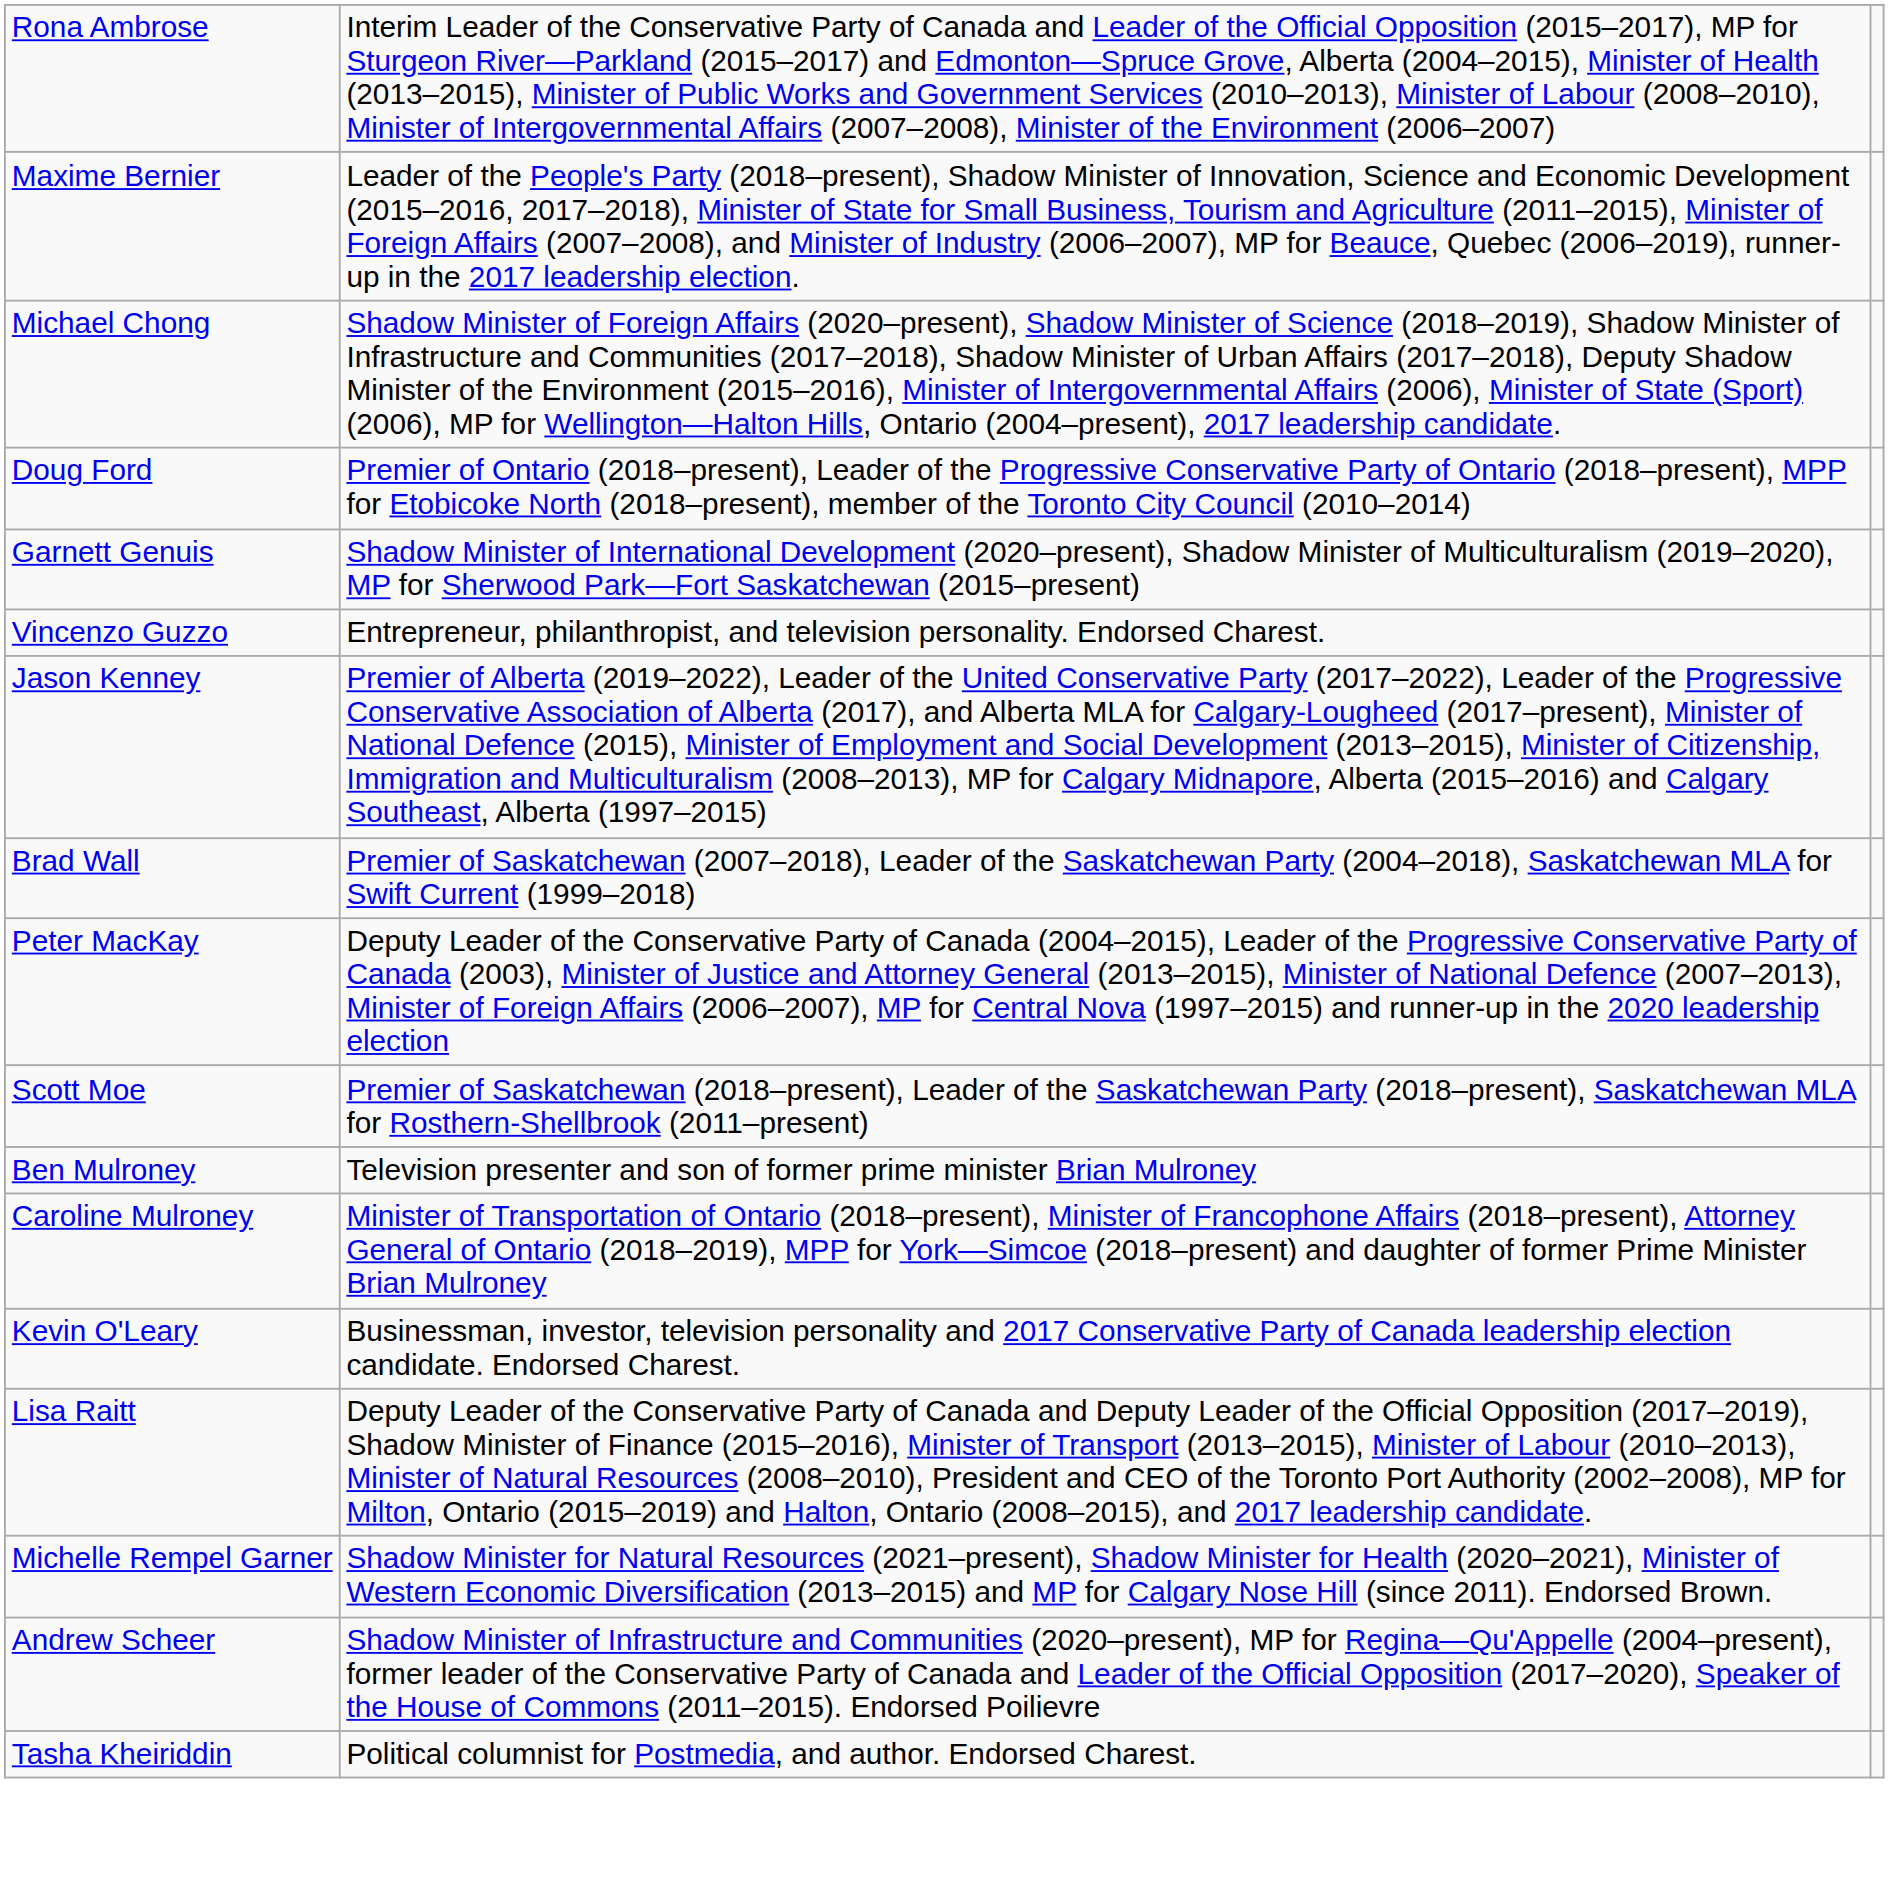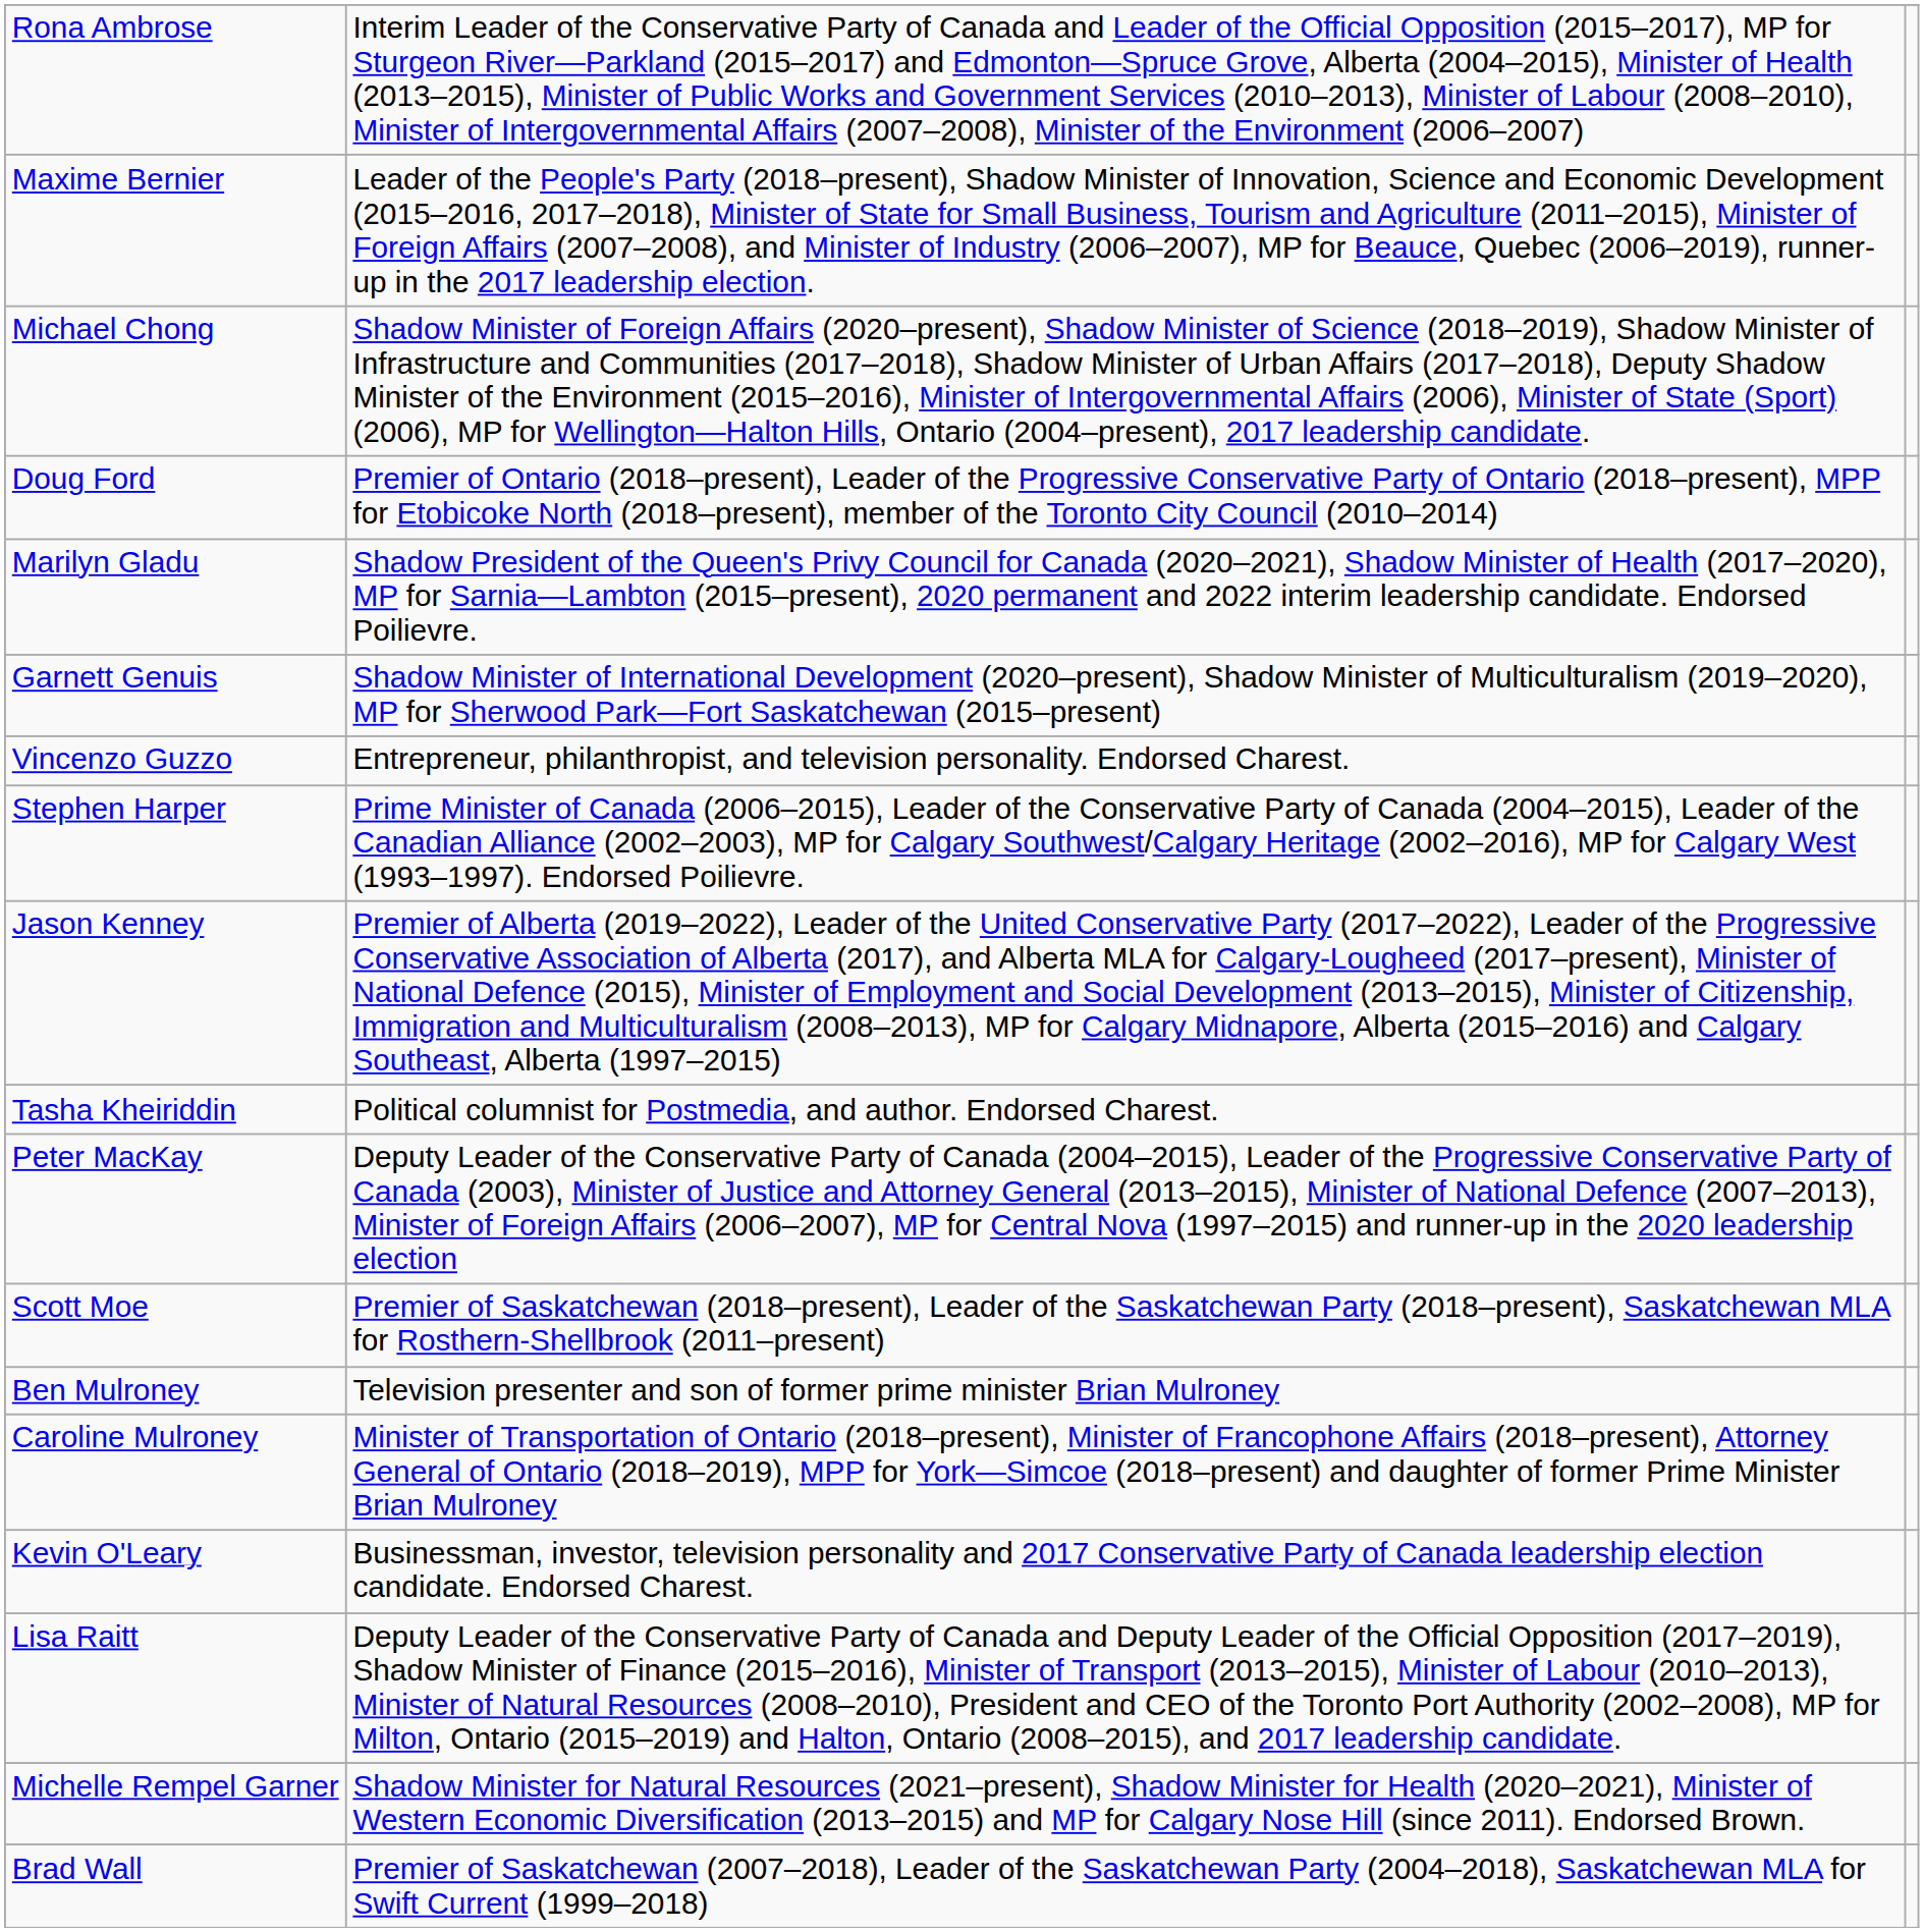 <table class="wikitable" style="width:80%">
 <tr style="vertical-align: top;">
 <td nowrap><a href='#'>Rona Ambrose</a></td>
 <td>Interim Leader of the Conservative Party of Canada and <a href='#'>Leader of the Official Opposition</a> (2015–2017), MP for <a href='#'>Sturgeon River—Parkland</a> (2015–2017) and <a href='#'>Edmonton—Spruce Grove</a>, Alberta (2004–2015), <a href='#'>Minister of Health</a> (2013–2015), <a href='#'>Minister of Public Works and Government Services</a> (2010–2013), <a href='#'>Minister of Labour</a> (2008–2010), <a href='#'>Minister of Intergovernmental Affairs</a> (2007–2008), <a href='#'>Minister of the Environment</a> (2006–2007)</td>
 <td></td>
 </tr>
 <tr style="vertical-align: top;">
 <td nowrap><a href='#'>Maxime Bernier</a></td>
 <td>Leader of the <a href='#'>People's Party</a> (2018–present), Shadow Minister of Innovation, Science and Economic Development (2015–2016, 2017–2018), <a href='#'>Minister of State for Small Business, Tourism and Agriculture</a> (2011–2015), <a href='#'>Minister of Foreign Affairs</a> (2007–2008), and <a href='#'>Minister of Industry</a> (2006–2007), MP for <a href='#'>Beauce</a>, Quebec (2006–2019), runner-up in the <a href='#'>2017 leadership election</a>.</td>
 <td></td>
 </tr>
 <tr style="vertical-align: top;">
 <td nowrap><a href='#'>Michael Chong</a></td>
 <td><a href='#'>Shadow Minister of Foreign Affairs</a> (2020–present), <a href='#'>Shadow Minister of Science</a> (2018–2019), Shadow Minister of Infrastructure and Communities (2017–2018), Shadow Minister of Urban Affairs (2017–2018), Deputy Shadow Minister of the Environment (2015–2016), <a href='#'>Minister of Intergovernmental Affairs</a> (2006), <a href='#'>Minister of State (Sport)</a> (2006), MP for <a href='#'>Wellington—Halton Hills</a>, Ontario (2004–present), <a href='#'>2017 leadership candidate</a>.</td>
 <td></td>
 </tr>
 <tr style="vertical-align: top;">
 <td nowrap><a href='#'>Doug Ford</a></td>
 <td><a href='#'>Premier of Ontario</a> (2018–present), Leader of the <a href='#'>Progressive Conservative Party of Ontario</a> (2018–present), <a href='#'>MPP</a> for <a href='#'>Etobicoke North</a> (2018–present), member of the <a href='#'>Toronto City Council</a> (2010–2014)</td>
 <td></td>
 </tr>
 <tr style="vertical-align: top;">
+<td nowrap><a href='#'>Marilyn Gladu</a></td>
+<td><a href='#'>Shadow President of the Queen's Privy Council for Canada</a> (2020–2021), <a href='#'>Shadow Minister of Health</a> (2017–2020), <a href='#'>MP</a> for <a href='#'>Sarnia—Lambton</a> (2015–present), <a href='#'>2020 permanent</a> and 2022 interim leadership candidate. Endorsed Poilievre.</td>
+<td></td>
+</tr>
+<tr style="vertical-align: top;">
 <td nowrap><a href='#'>Garnett Genuis</a></td>
 <td><a href='#'>Shadow Minister of International Development</a> (2020–present), Shadow Minister of Multiculturalism (2019–2020), <a href='#'>MP</a> for <a href='#'>Sherwood Park—Fort Saskatchewan</a> (2015–present)</td>
 <td></td>
 </tr>
 <tr>
 <td><a href='#'>Vincenzo Guzzo</a></td>
 <td>Entrepreneur, philanthropist, and television personality. Endorsed Charest.</td>
 <td></td>
 </tr>
 <tr style="vertical-align: top;">
+<td nowrap><a href='#'>Stephen Harper</a></td>
+<td><a href='#'>Prime Minister of Canada</a> (2006–2015), Leader of the Conservative Party of Canada (2004–2015), Leader of the <a href='#'>Canadian Alliance</a> (2002–2003), MP for <a href='#'>Calgary Southwest</a>/<a href='#'>Calgary Heritage</a> (2002–2016), MP for <a href='#'>Calgary West</a> (1993–1997). Endorsed Poilievre.</td>
+<td></td>
+</tr>
+<tr style="vertical-align: top;">
 <td nowrap><a href='#'>Jason Kenney</a></td>
 <td><a href='#'>Premier of Alberta</a> (2019–2022), Leader of the <a href='#'>United Conservative Party</a> (2017–2022), Leader of the <a href='#'>Progressive Conservative Association of Alberta</a> (2017), and Alberta MLA for <a href='#'>Calgary-Lougheed</a> (2017–present), <a href='#'>Minister of National Defence</a> (2015), <a href='#'>Minister of Employment and Social Development</a> (2013–2015), <a href='#'>Minister of Citizenship, Immigration and Multiculturalism</a> (2008–2013), MP for <a href='#'>Calgary Midnapore</a>, Alberta (2015–2016) and <a href='#'>Calgary Southeast</a>, Alberta (1997–2015)</td>
 <td></td>
 </tr>
-<tr style="vertical-align: top;">
-<td nowrap><a href='#'>Brad Wall</a></td>
-<td><a href='#'>Premier of Saskatchewan</a> (2007–2018), Leader of the <a href='#'>Saskatchewan Party</a> (2004–2018), <a href='#'>Saskatchewan MLA</a> for <a href='#'>Swift Current</a> (1999–2018)</td>
+<tr>
+<td nowrap><a href='#'>Tasha Kheiriddin</a></td>
+<td>Political columnist for <a href='#'>Postmedia</a>, and author. Endorsed Charest.</td>
 <td></td>
 </tr>
 <tr style="vertical-align: top;">
 <td nowrap><a href='#'>Peter MacKay</a></td>
 <td>Deputy Leader of the Conservative Party of Canada (2004–2015), Leader of the <a href='#'>Progressive Conservative Party of Canada</a> (2003), <a href='#'>Minister of Justice and Attorney General</a> (2013–2015), <a href='#'>Minister of National Defence</a> (2007–2013), <a href='#'>Minister of Foreign Affairs</a> (2006–2007), <a href='#'>MP</a> for <a href='#'>Central Nova</a> (1997–2015) and runner-up in the <a href='#'>2020 leadership election</a></td>
 <td></td>
 </tr>
 <tr style="vertical-align: top;">
 <td nowrap><a href='#'>Scott Moe</a></td>
 <td><a href='#'>Premier of Saskatchewan</a> (2018–present), Leader of the <a href='#'>Saskatchewan Party</a> (2018–present), <a href='#'>Saskatchewan MLA</a> for <a href='#'>Rosthern-Shellbrook</a> (2011–present)</td>
 <td></td>
 </tr>
 <tr style="vertical-align: top;">
 <td nowrap><a href='#'>Ben Mulroney</a></td>
 <td>Television presenter and son of former prime minister <a href='#'>Brian Mulroney</a></td>
 <td></td>
 </tr>
 <tr style="vertical-align: top;">
 <td nowrap><a href='#'>Caroline Mulroney</a></td>
 <td><a href='#'>Minister of Transportation of Ontario</a> (2018–present), <a href='#'>Minister of Francophone Affairs</a> (2018–present), <a href='#'>Attorney General of Ontario</a> (2018–2019), <a href='#'>MPP</a> for <a href='#'>York—Simcoe</a> (2018–present) and daughter of former Prime Minister <a href='#'>Brian Mulroney</a></td>
 <td></td>
 </tr>
 <tr style="vertical-align: top;">
 <td nowrap><a href='#'>Kevin O'Leary</a></td>
 <td>Businessman, investor, television personality and <a href='#'>2017 Conservative Party of Canada leadership election</a> candidate. Endorsed Charest.</td>
 <td></td>
 </tr>
 <tr style="vertical-align: top;">
 <td nowrap><a href='#'>Lisa Raitt</a></td>
 <td>Deputy Leader of the Conservative Party of Canada and Deputy Leader of the Official Opposition (2017–2019), Shadow Minister of Finance (2015–2016), <a href='#'>Minister of Transport</a> (2013–2015), <a href='#'>Minister of Labour</a> (2010–2013), <a href='#'>Minister of Natural Resources</a> (2008–2010), President and CEO of the Toronto Port Authority (2002–2008), MP for <a href='#'>Milton</a>, Ontario (2015–2019) and <a href='#'>Halton</a>, Ontario (2008–2015), and <a href='#'>2017 leadership candidate</a>.</td>
 <td></td>
 </tr>
 <tr style="vertical-align: top;">
 <td nowrap><a href='#'>Michelle Rempel Garner</a></td>
 <td><a href='#'>Shadow Minister for Natural Resources</a> (2021–present), <a href='#'>Shadow Minister for Health</a> (2020–2021), <a href='#'>Minister of Western Economic Diversification</a> (2013–2015) and <a href='#'>MP</a> for <a href='#'>Calgary Nose Hill</a> (since 2011). Endorsed Brown.</td>
 <td></td>
 </tr>
 <tr style="vertical-align: top;">
-<td nowrap><a href='#'>Andrew Scheer</a></td>
-<td><a href='#'>Shadow Minister of Infrastructure and Communities</a> (2020–present), MP for <a href='#'>Regina—Qu'Appelle</a> (2004–present), former leader of the Conservative Party of Canada and <a href='#'>Leader of the Official Opposition</a> (2017–2020), <a href='#'>Speaker of the House of Commons</a> (2011–2015). Endorsed Poilievre</td>
-<td></td>
-</tr>
-<tr>
-<td nowrap><a href='#'>Tasha Kheiriddin</a></td>
-<td>Political columnist for <a href='#'>Postmedia</a>, and author. Endorsed Charest.</td>
+<td nowrap><a href='#'>Brad Wall</a></td>
+<td><a href='#'>Premier of Saskatchewan</a> (2007–2018), Leader of the <a href='#'>Saskatchewan Party</a> (2004–2018), <a href='#'>Saskatchewan MLA</a> for <a href='#'>Swift Current</a> (1999–2018)</td>
 <td></td>
 </tr>
 </table>
